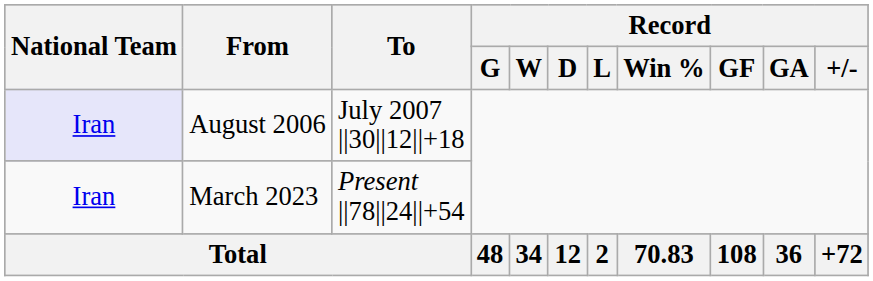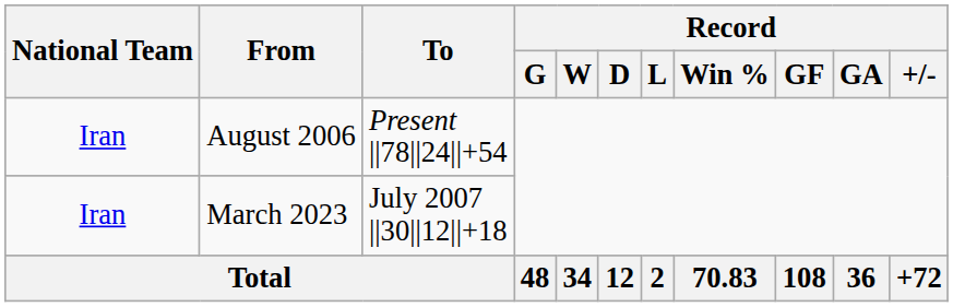 <table class="wikitable" style="text-align: center">
 <tr>
 <th rowspan="2">National Team</th>
 <th rowspan="2">From</th>
 <th rowspan="2">To</th>
 <th colspan="8">Record</th>
 </tr>
 <tr>
 <th>G</th>
 <th>W</th>
 <th>D</th>
 <th>L</th>
 <th>Win %</th>
 <th>GF</th>
 <th>GA</th>
 <th>+/-</th>
 </tr>
 <tr>
-<td style="background: lavender;"> <a href='#'>Iran</a></td>
+<td> <a href='#'>Iran</a></td>
 <td align="left">August 2006</td>
-<td align="left">July 2007<br> ||30||12||+18</td>
+<td align="left"><em>Present</em><br> ||78||24||+54</td>
 </tr>
 <tr>
 <td> <a href='#'>Iran</a></td>
 <td align="left">March 2023</td>
-<td align="left"><em>Present</em><br> ||78||24||+54</td>
+<td align="left">July 2007<br> ||30||12||+18</td>
 </tr>
 <tr>
 <th colspan="3">Total</th>
 <th>48</th>
 <th>34</th>
 <th>12</th>
 <th>2</th>
 <th>70.83</th>
 <th>108</th>
 <th>36</th>
 <th>+72</th>
 </tr>
 </table>
